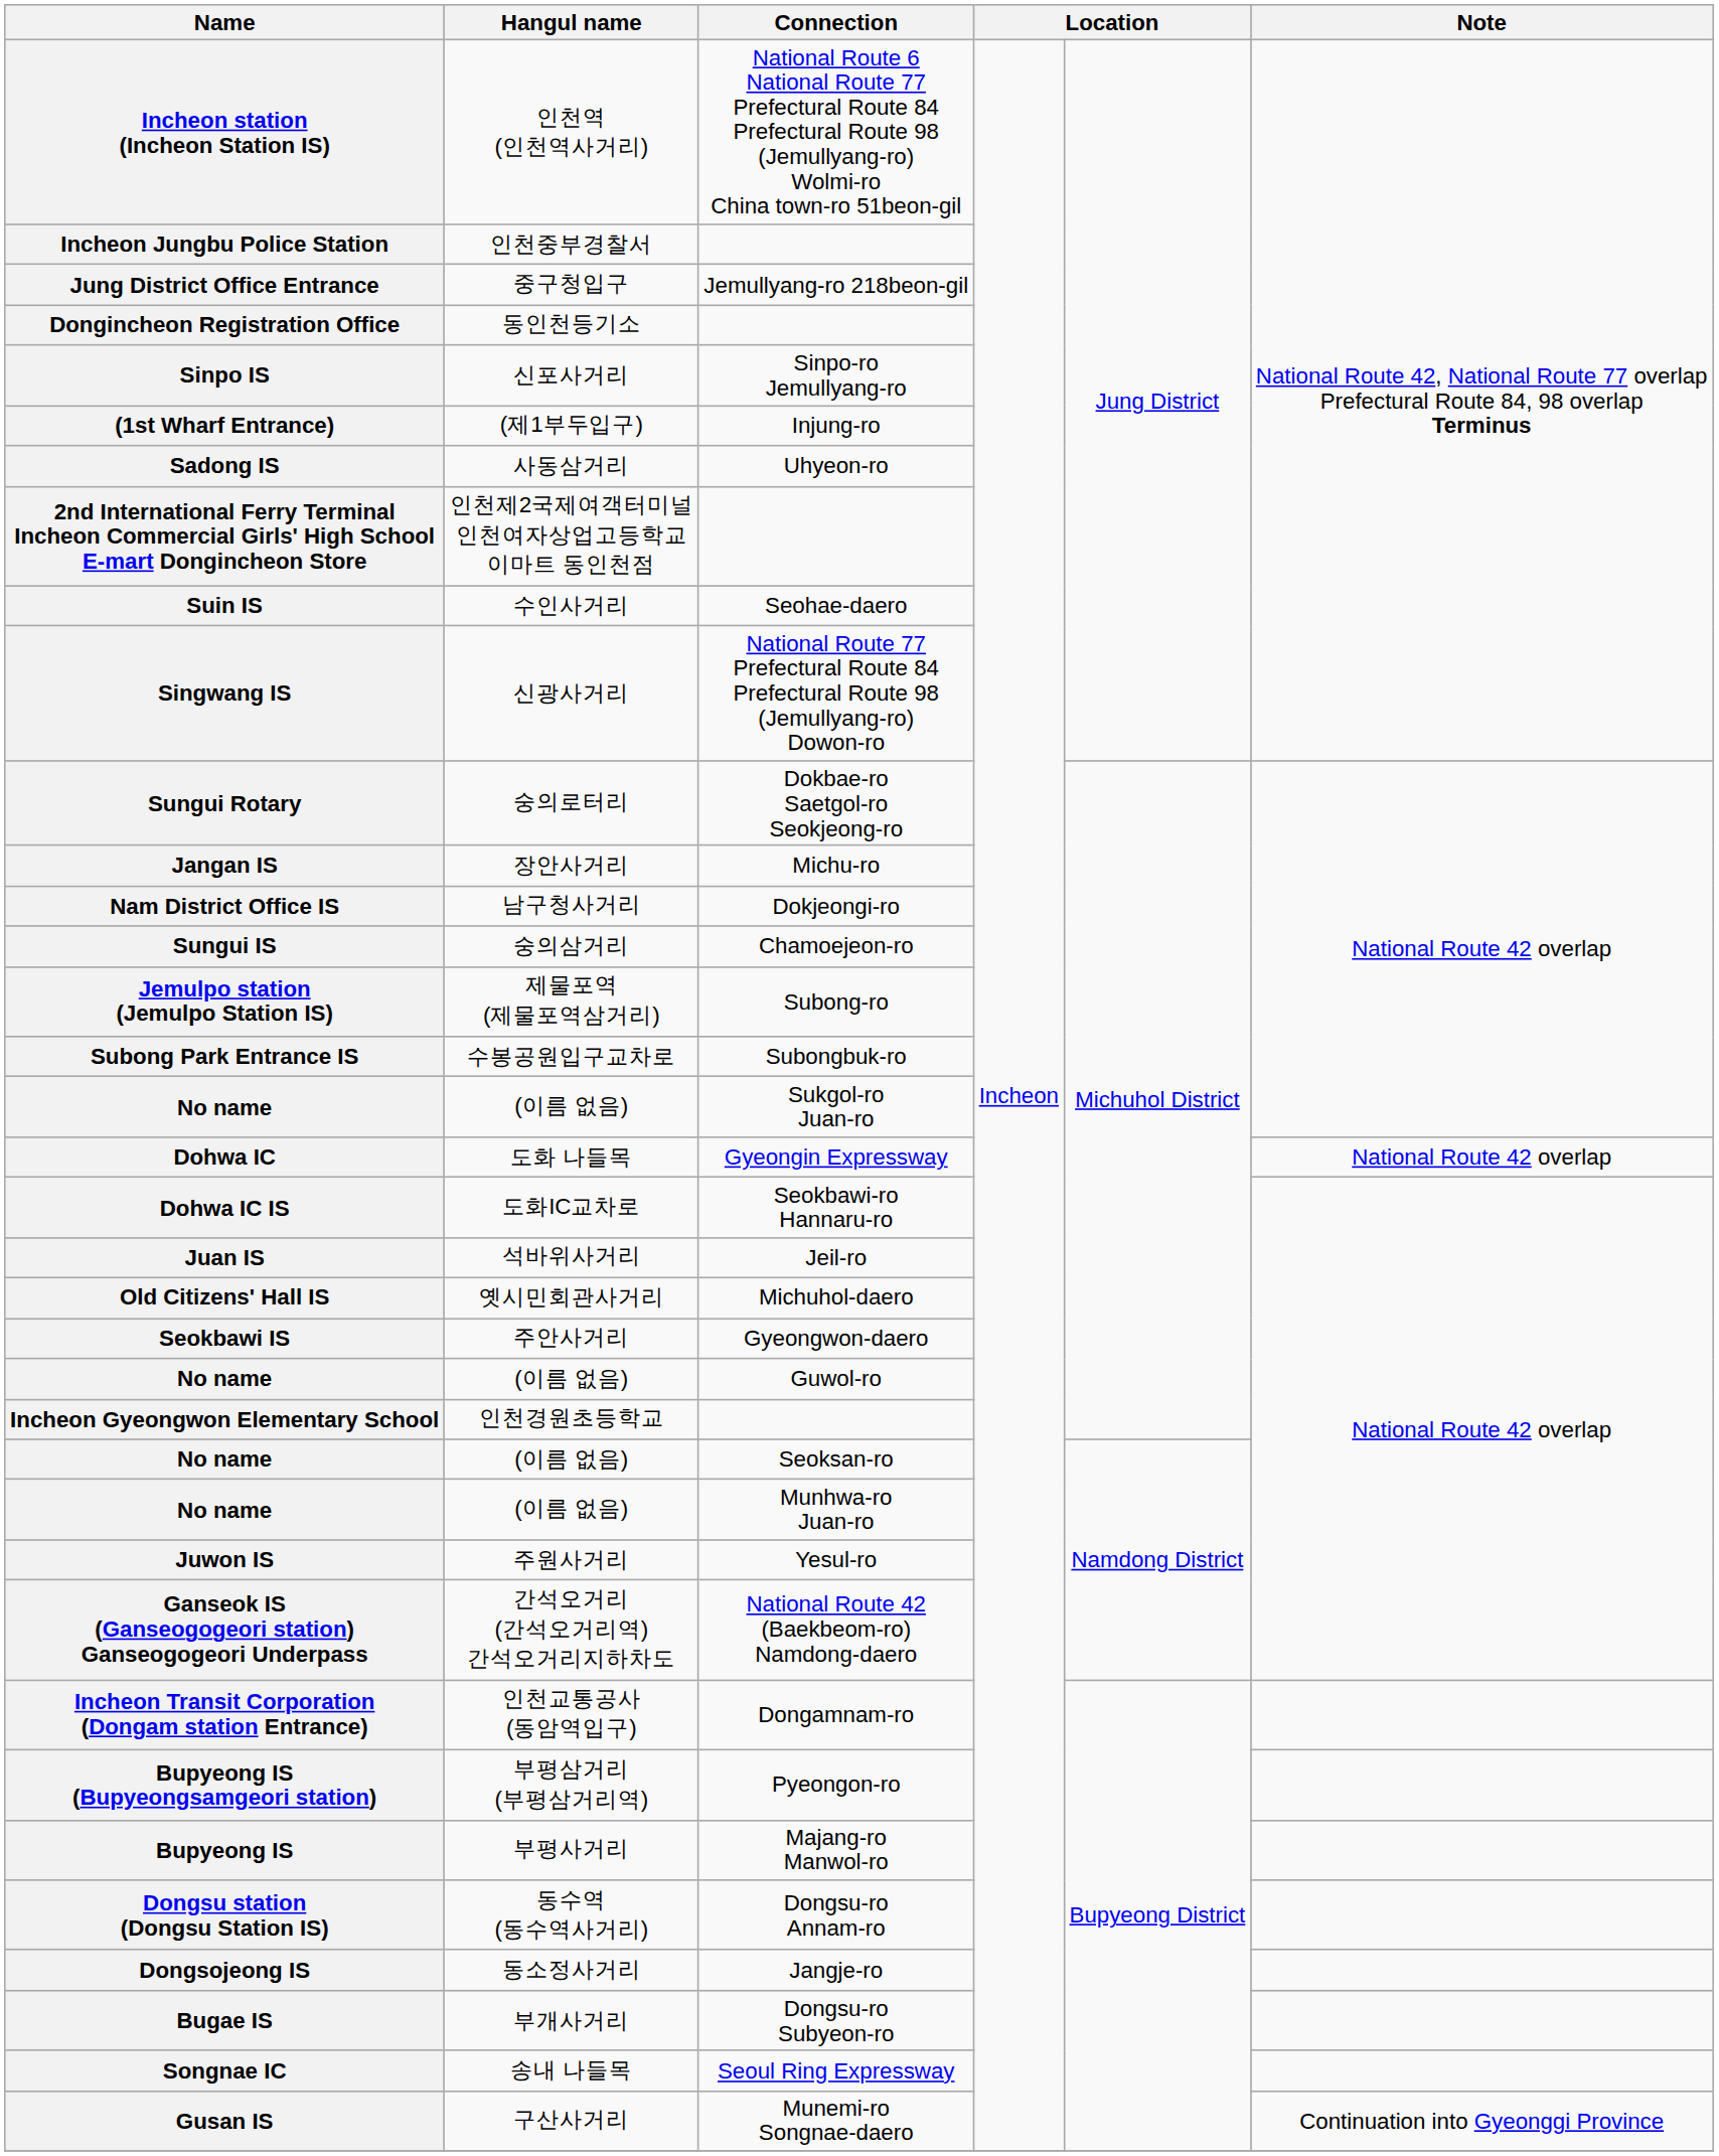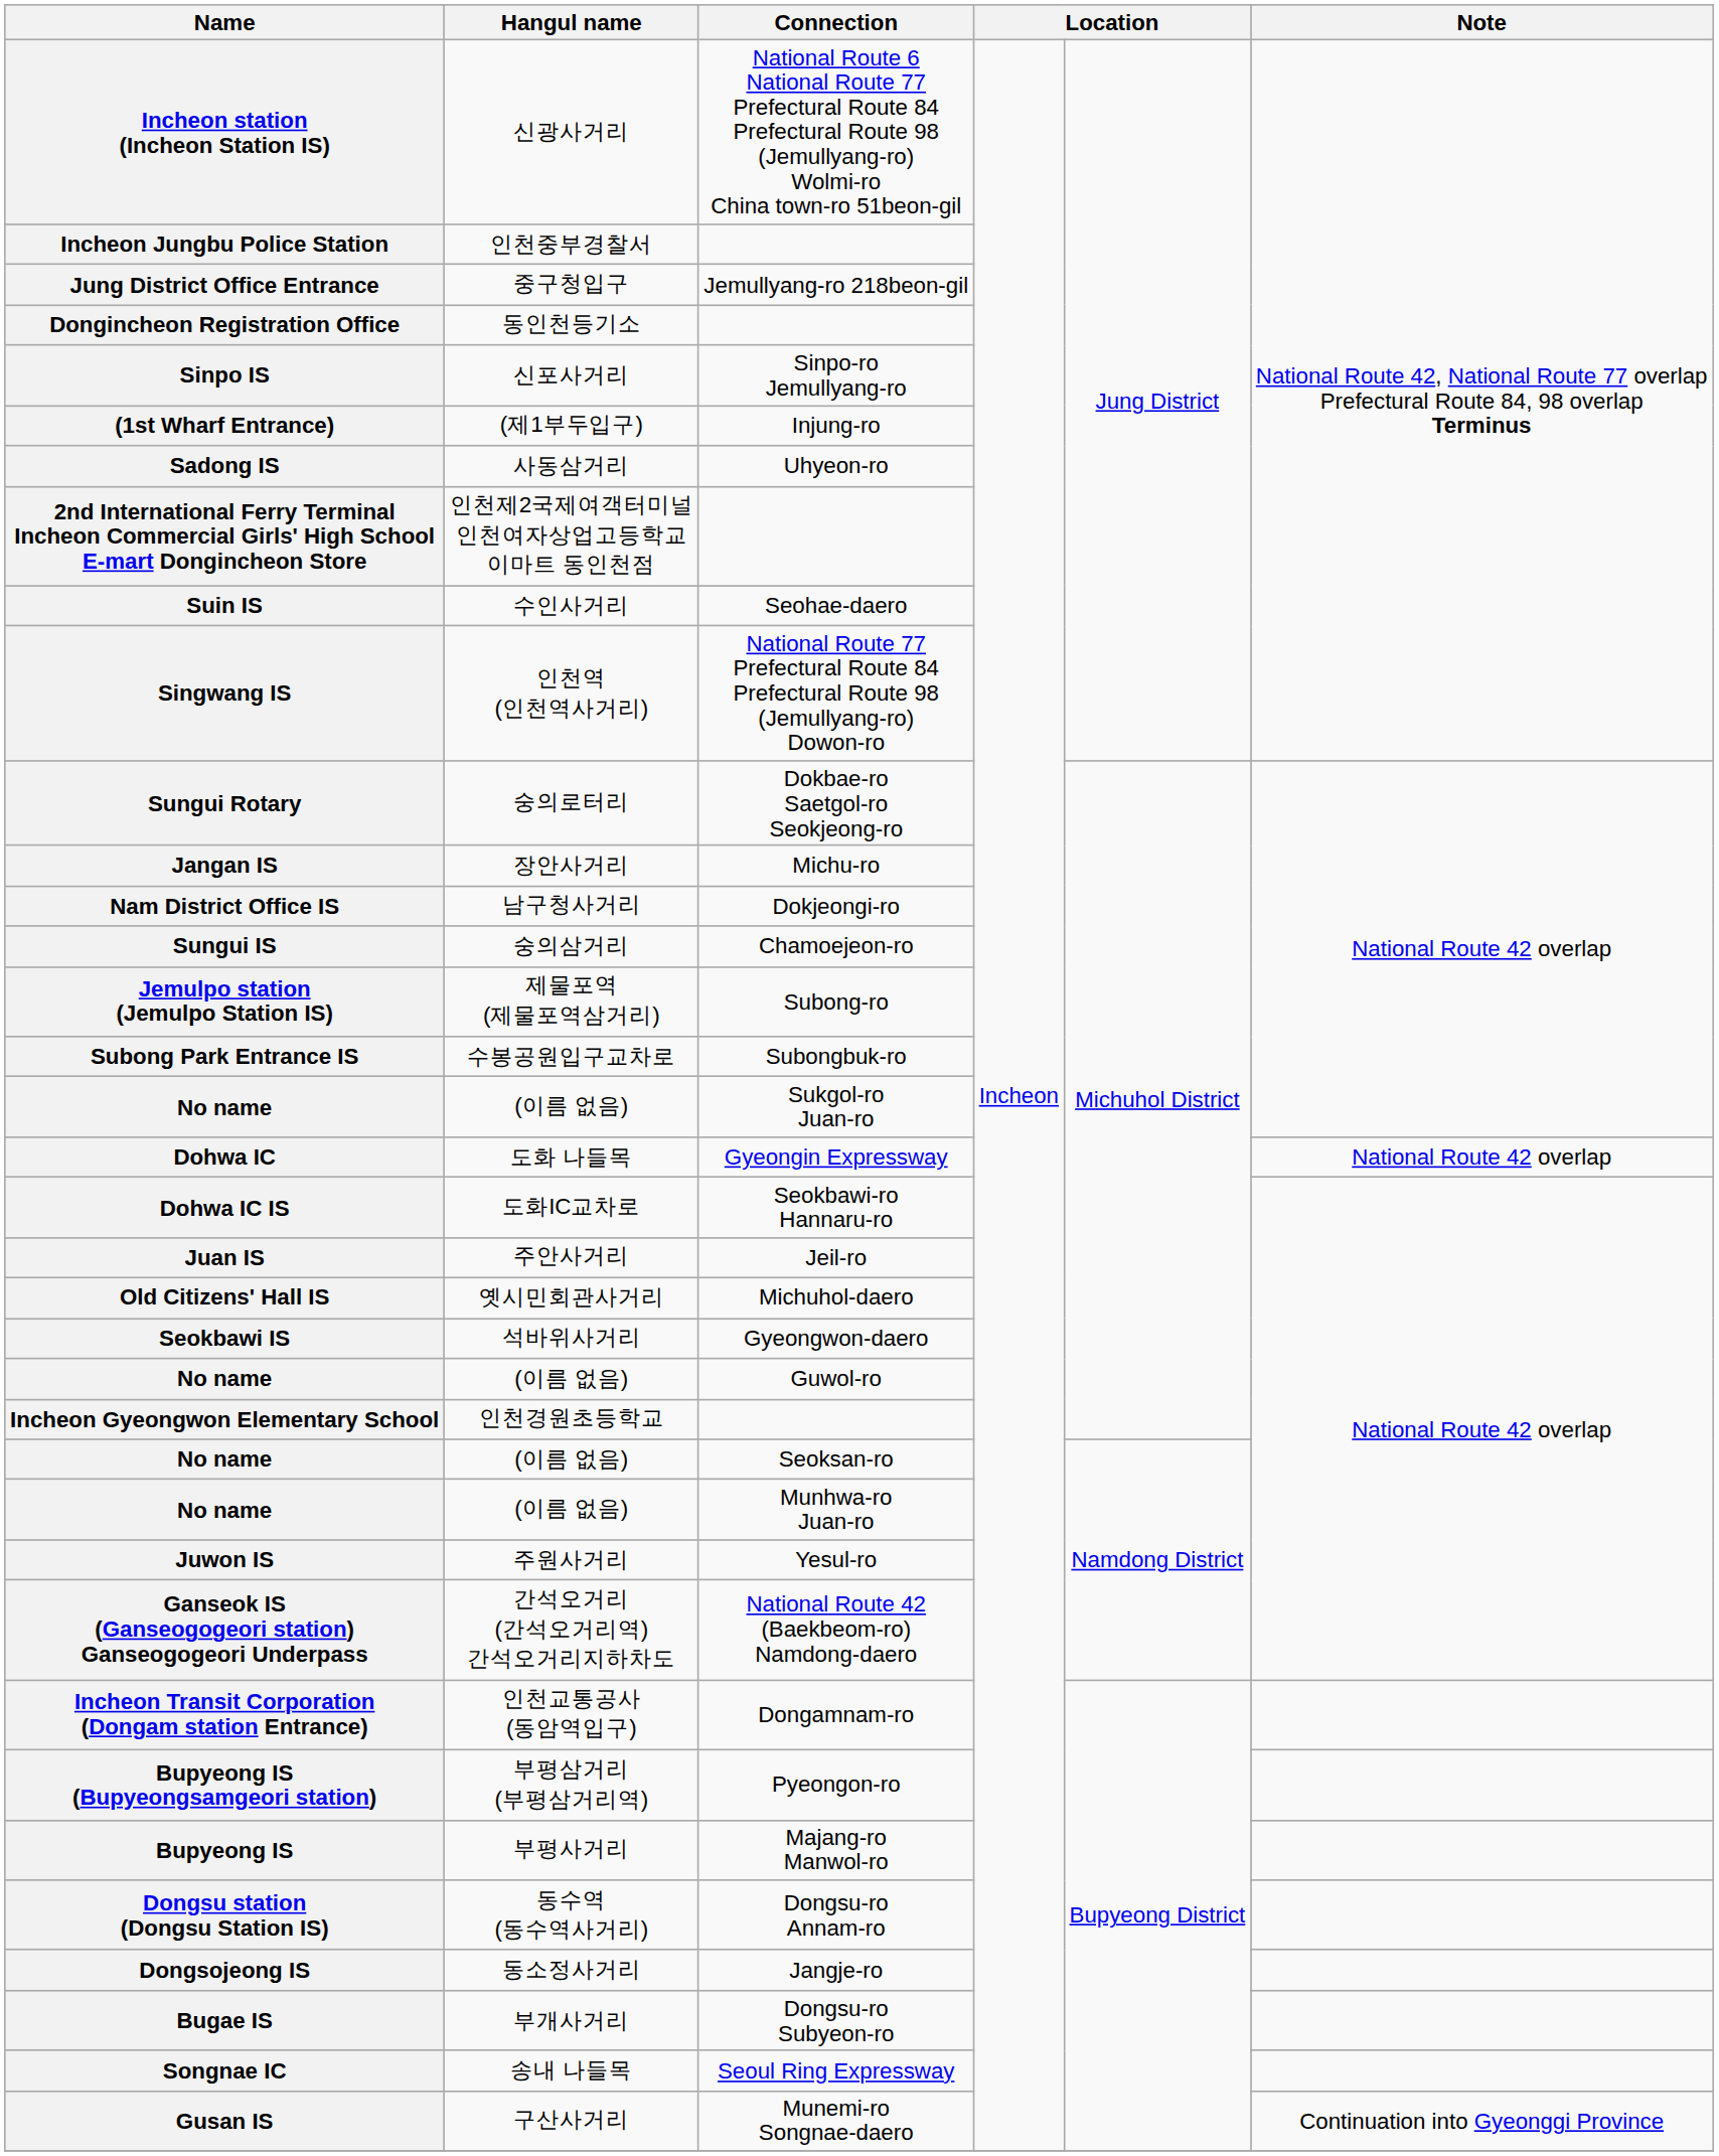 <table class="wikitable" style="font-size: 85%; text-align: center;">
 <tr>
 <th>Name </th>
 <th>Hangul name</th>
 <th>Connection</th>
 <th colspan="2">Location</th>
 <th>Note</th>
 </tr>
 <tr>
 <th><a href='#'>Incheon station</a><br>(Incheon Station IS)</th>
-<td>인천역<br>(인천역사거리)</td>
+<td>신광사거리</td>
 <td><a href='#'>National Route 6</a><br><a href='#'>National Route 77</a><br>Prefectural Route 84<br>Prefectural Route 98<br>(Jemullyang-ro)<br>Wolmi-ro<br>China town-ro 51beon-gil</td>
 <td rowspan=36><a href='#'>Incheon</a></td>
 <td rowspan=10><a href='#'>Jung District</a></td>
 <td rowspan=10><a href='#'>National Route 42</a>, <a href='#'>National Route 77</a> overlap<br>Prefectural Route 84, 98 overlap<br><strong>Terminus</strong></td>
 </tr>
 <tr>
 <th>Incheon Jungbu Police Station</th>
 <td>인천중부경찰서</td>
 <td></td>
 </tr>
 <tr>
 <th>Jung District Office Entrance</th>
 <td>중구청입구</td>
 <td>Jemullyang-ro 218beon-gil</td>
 </tr>
 <tr>
 <th>Dongincheon Registration Office</th>
 <td>동인천등기소</td>
 <td></td>
 </tr>
 <tr>
 <th>Sinpo IS</th>
 <td>신포사거리</td>
 <td>Sinpo-ro<br>Jemullyang-ro</td>
 </tr>
 <tr>
 <th>(1st Wharf Entrance)</th>
 <td>(제1부두입구)</td>
 <td>Injung-ro</td>
 </tr>
 <tr>
 <th>Sadong IS</th>
 <td>사동삼거리</td>
 <td>Uhyeon-ro</td>
 </tr>
 <tr>
 <th>2nd International Ferry Terminal<br>Incheon Commercial Girls' High School<br><a href='#'>E-mart</a> Dongincheon Store</th>
 <td>인천제2국제여객터미널<br>인천여자상업고등학교<br>이마트 동인천점</td>
 <td></td>
 </tr>
 <tr>
 <th>Suin IS</th>
 <td>수인사거리</td>
 <td>Seohae-daero</td>
 </tr>
 <tr>
 <th>Singwang IS</th>
-<td>신광사거리</td>
+<td>인천역<br>(인천역사거리)</td>
 <td><a href='#'>National Route 77</a><br>Prefectural Route 84<br>Prefectural Route 98<br>(Jemullyang-ro)<br>Dowon-ro</td>
 </tr>
 <tr>
 <th>Sungui Rotary</th>
 <td>숭의로터리</td>
 <td>Dokbae-ro<br>Saetgol-ro<br>Seokjeong-ro</td>
 <td rowspan=14><a href='#'>Michuhol District</a></td>
 <td rowspan=7><a href='#'>National Route 42</a> overlap</td>
 </tr>
 <tr>
 <th>Jangan IS</th>
 <td>장안사거리</td>
 <td>Michu-ro</td>
 </tr>
 <tr>
 <th>Nam District Office IS</th>
 <td>남구청사거리</td>
 <td>Dokjeongi-ro</td>
 </tr>
 <tr>
 <th>Sungui IS</th>
 <td>숭의삼거리</td>
 <td>Chamoejeon-ro</td>
 </tr>
 <tr>
 <th><a href='#'>Jemulpo station</a><br>(Jemulpo Station IS)</th>
 <td>제물포역<br>(제물포역삼거리)</td>
 <td>Subong-ro</td>
 </tr>
 <tr>
 <th>Subong Park Entrance IS</th>
 <td>수봉공원입구교차로</td>
 <td>Subongbuk-ro</td>
 </tr>
 <tr>
 <th>No name</th>
 <td>(이름 없음)</td>
 <td>Sukgol-ro<br>Juan-ro</td>
 </tr>
 <tr>
 <th>Dohwa IC</th>
 <td>도화 나들목</td>
 <td><a href='#'>Gyeongin Expressway</a></td>
 <td><a href='#'>National Route 42</a> overlap</td>
 </tr>
 <tr>
 <th>Dohwa IC IS</th>
 <td>도화IC교차로</td>
 <td>Seokbawi-ro<br>Hannaru-ro</td>
 <td rowspan=10><a href='#'>National Route 42</a> overlap</td>
 </tr>
 <tr>
 <th>Juan IS</th>
-<td>석바위사거리</td>
+<td>주안사거리</td>
 <td>Jeil-ro</td>
 </tr>
 <tr>
 <th>Old Citizens' Hall IS</th>
 <td>옛시민회관사거리</td>
 <td>Michuhol-daero</td>
 </tr>
 <tr>
 <th>Seokbawi IS</th>
-<td>주안사거리</td>
+<td>석바위사거리</td>
 <td>Gyeongwon-daero</td>
 </tr>
 <tr>
 <th>No name</th>
 <td>(이름 없음)</td>
 <td>Guwol-ro</td>
 </tr>
 <tr>
 <th>Incheon Gyeongwon Elementary School</th>
 <td>인천경원초등학교</td>
 <td></td>
 </tr>
 <tr>
 <th>No name</th>
 <td>(이름 없음)</td>
 <td>Seoksan-ro</td>
 <td rowspan=4><a href='#'>Namdong District</a></td>
 </tr>
 <tr>
 <th>No name</th>
 <td>(이름 없음)</td>
 <td>Munhwa-ro<br>Juan-ro</td>
 </tr>
 <tr>
 <th>Juwon IS</th>
 <td>주원사거리</td>
 <td>Yesul-ro</td>
 </tr>
 <tr>
 <th>Ganseok IS<br>(<a href='#'>Ganseogogeori station</a>)<br>Ganseogogeori Underpass</th>
 <td>간석오거리<br>(간석오거리역)<br>간석오거리지하차도</td>
 <td><a href='#'>National Route 42</a><br>(Baekbeom-ro)<br>Namdong-daero</td>
 </tr>
 <tr>
 <th><a href='#'>Incheon Transit Corporation</a><br>(<a href='#'>Dongam station</a> Entrance)</th>
 <td>인천교통공사<br>(동암역입구)</td>
 <td>Dongamnam-ro</td>
 <td rowspan=8><a href='#'>Bupyeong District</a></td>
 <td></td>
 </tr>
 <tr>
 <th>Bupyeong IS<br>(<a href='#'>Bupyeongsamgeori station</a>)</th>
 <td>부평삼거리<br>(부평삼거리역)</td>
 <td>Pyeongon-ro</td>
 <td></td>
 </tr>
 <tr>
 <th>Bupyeong IS</th>
 <td>부평사거리</td>
 <td>Majang-ro<br>Manwol-ro</td>
 <td></td>
 </tr>
 <tr>
 <th><a href='#'>Dongsu station</a><br>(Dongsu Station IS)</th>
 <td>동수역<br>(동수역사거리)</td>
 <td>Dongsu-ro<br>Annam-ro</td>
 <td></td>
 </tr>
 <tr>
 <th>Dongsojeong IS</th>
 <td>동소정사거리</td>
 <td>Jangje-ro</td>
 <td></td>
 </tr>
 <tr>
 <th>Bugae IS</th>
 <td>부개사거리</td>
 <td>Dongsu-ro<br>Subyeon-ro</td>
 <td></td>
 </tr>
 <tr>
 <th>Songnae IC</th>
 <td>송내 나들목</td>
 <td><a href='#'>Seoul Ring Expressway</a></td>
 <td></td>
 </tr>
 <tr>
 <th>Gusan IS</th>
 <td>구산사거리</td>
 <td>Munemi-ro<br>Songnae-daero</td>
 <td>Continuation into <a href='#'>Gyeonggi Province</a></td>
 </tr>
 <tr>
 </tr>
 </table>
